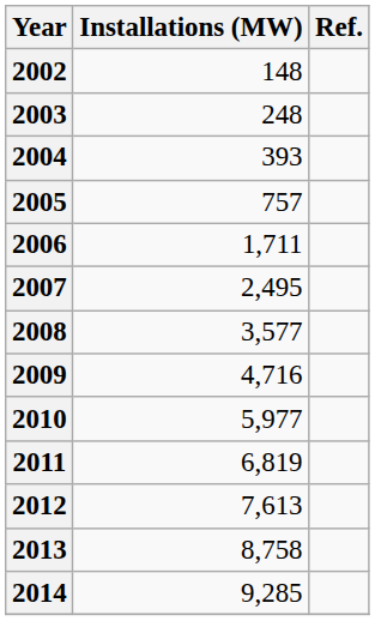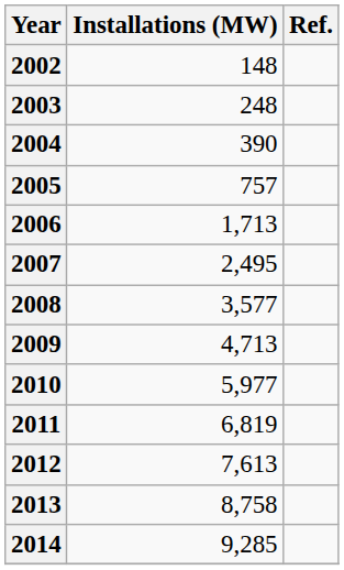 <table style="text-align: right" class="wikitable">
 <tr>
 <th>Year</th>
 <th>Installations (MW)</th>
 <th>Ref.</th>
 </tr>
 <tr>
 <th>2002</th>
 <td>148</td>
 <td></td>
 </tr>
 <tr>
 <th>2003</th>
 <td>248</td>
 <td></td>
 </tr>
 <tr>
 <th>2004</th>
-<td>393</td>
+<td>390</td>
 <td></td>
 </tr>
 <tr>
 <th>2005</th>
 <td>757</td>
 <td></td>
 </tr>
 <tr>
 <th>2006</th>
-<td>1,711</td>
+<td>1,713</td>
 <td></td>
 </tr>
 <tr>
 <th>2007</th>
 <td>2,495</td>
 <td></td>
 </tr>
 <tr>
 <th>2008</th>
 <td>3,577</td>
 <td></td>
 </tr>
 <tr>
 <th>2009</th>
-<td>4,716</td>
+<td>4,713</td>
 <td></td>
 </tr>
 <tr>
 <th>2010</th>
 <td>5,977</td>
 <td></td>
 </tr>
 <tr>
 <th>2011</th>
 <td>6,819</td>
 <td></td>
 </tr>
 <tr>
 <th>2012</th>
 <td>7,613</td>
 <td></td>
 </tr>
 <tr>
 <th>2013</th>
 <td>8,758</td>
 <td></td>
 </tr>
 <tr>
 <th>2014</th>
 <td>9,285</td>
 <td></td>
 </tr>
 <tr>
 </tr>
 </table>
